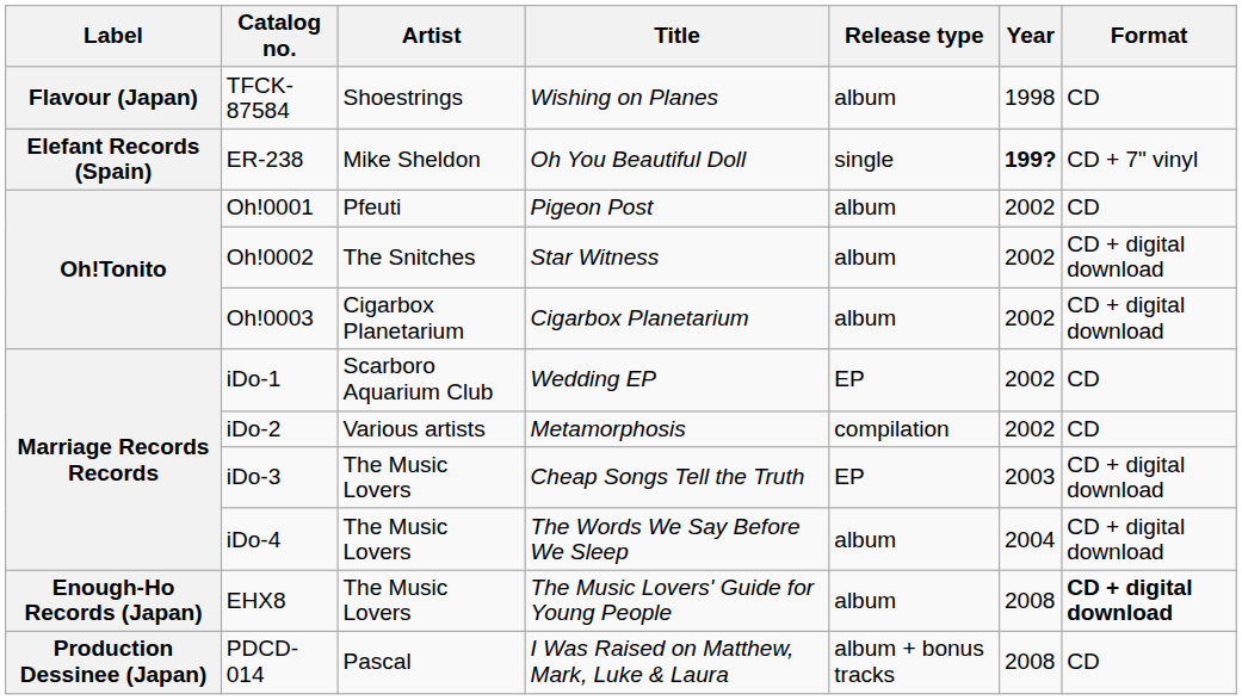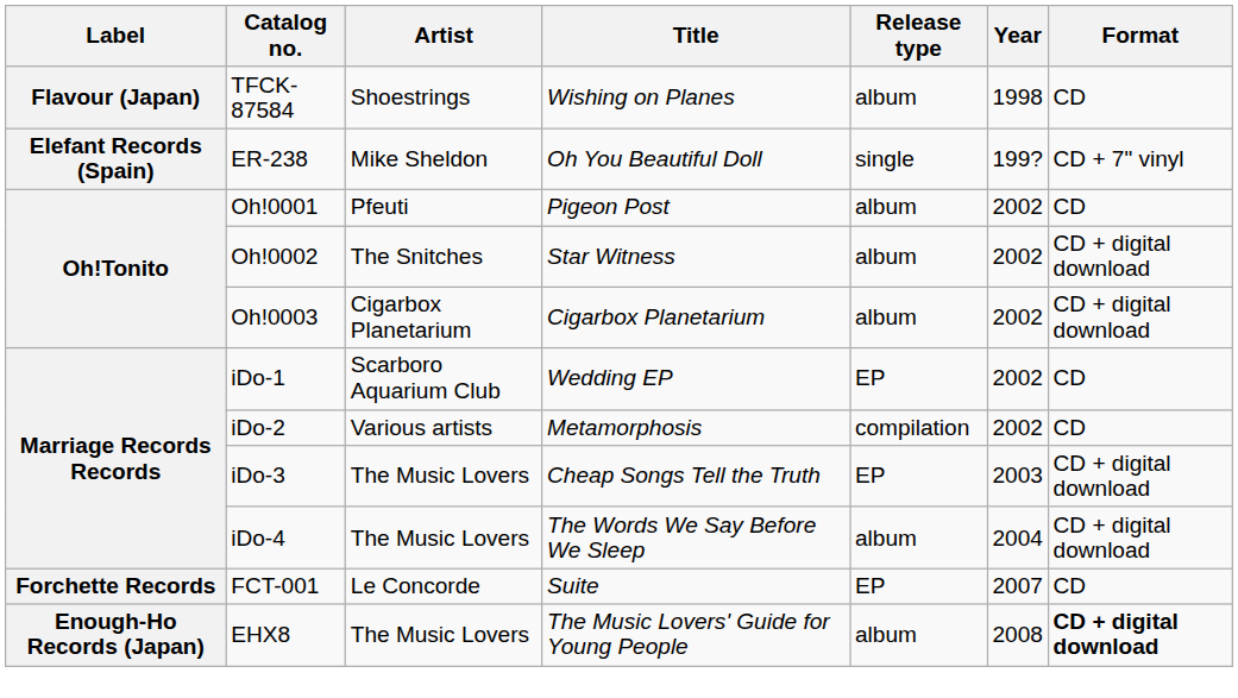 <table class="wikitable plainrowheaders">
 <tr>
 <th scope="col">Label</th>
 <th scope="col">Catalog no.</th>
 <th scope="col">Artist</th>
 <th scope="col">Title</th>
 <th scope="col">Release type</th>
 <th scope="col">Year</th>
 <th scope="col">Format</th>
 </tr>
 <tr>
 <th scope="row">Flavour (Japan)</th>
 <td>TFCK-87584</td>
 <td>Shoestrings</td>
 <td><em>Wishing on Planes</em></td>
 <td>album</td>
 <td>1998</td>
 <td>CD</td>
 </tr>
 <tr>
 <th scope="row">Elefant Records (Spain)</th>
 <td>ER-238</td>
 <td>Mike Sheldon</td>
 <td><em>Oh You Beautiful Doll</em></td>
 <td>single</td>
-<td><strong>199?</strong></td>
+<td>199?</td>
 <td>CD + 7" vinyl</td>
 </tr>
 <tr>
 <th scope="row" rowspan="3">Oh!Tonito</th>
 <td>Oh!0001</td>
 <td>Pfeuti</td>
 <td><em>Pigeon Post</em></td>
 <td>album</td>
 <td>2002</td>
 <td>CD</td>
 </tr>
 <tr>
 <td>Oh!0002</td>
 <td>The Snitches</td>
 <td><em>Star Witness</em></td>
 <td>album</td>
 <td>2002</td>
 <td>CD + digital download</td>
 </tr>
 <tr>
 <td>Oh!0003</td>
 <td>Cigarbox Planetarium</td>
 <td><em>Cigarbox Planetarium</em></td>
 <td>album</td>
 <td>2002</td>
 <td>CD + digital download</td>
 </tr>
 <tr>
 <th scope="row" rowspan="4">Marriage Records Records</th>
 <td>iDo-1</td>
 <td>Scarboro Aquarium Club</td>
 <td><em>Wedding EP</em></td>
 <td>EP</td>
 <td>2002</td>
 <td>CD</td>
 </tr>
 <tr>
 <td>iDo-2</td>
 <td>Various artists</td>
 <td><em>Metamorphosis</em></td>
 <td>compilation</td>
 <td>2002</td>
 <td>CD</td>
 </tr>
 <tr>
 <td>iDo-3</td>
 <td>The Music Lovers</td>
 <td><em>Cheap Songs Tell the Truth</em></td>
 <td>EP</td>
 <td>2003</td>
 <td>CD + digital download</td>
 </tr>
 <tr>
 <td>iDo-4</td>
 <td>The Music Lovers</td>
 <td><em>The Words We Say Before We Sleep</em></td>
 <td>album</td>
 <td>2004</td>
 <td>CD + digital download</td>
 </tr>
 <tr>
+<th scope="row">Forchette Records</th>
+<td>FCT-001</td>
+<td>Le Concorde</td>
+<td><em>Suite</em></td>
+<td>EP</td>
+<td>2007</td>
+<td>CD</td>
+</tr>
+<tr>
 <th scope="row">Enough-Ho Records (Japan)</th>
 <td>EHX8</td>
 <td>The Music Lovers</td>
 <td><em>The Music Lovers' Guide for Young People</em></td>
 <td>album</td>
 <td>2008</td>
 <td><strong>CD + digital download</strong></td>
 </tr>
-<tr>
-<th scope="row">Production Dessinee (Japan)</th>
-<td>PDCD-014</td>
-<td>Pascal</td>
-<td><em>I Was Raised on Matthew, Mark, Luke & Laura</em></td>
-<td>album + bonus tracks</td>
-<td>2008</td>
-<td>CD</td>
-</tr>
 </table>
